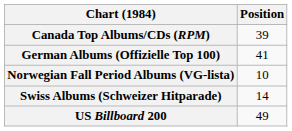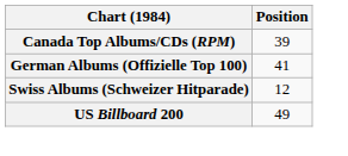 <table class="wikitable sortable plainrowheaders" style="text-align:center">
 <tr>
 <th scope="col">Chart (1984)</th>
 <th scope="col">Position</th>
 </tr>
 <tr>
 <th scope="row">Canada Top Albums/CDs (<em>RPM</em>)</th>
 <td>39</td>
 </tr>
 <tr>
 <th scope="row">German Albums (Offizielle Top 100)</th>
 <td>41</td>
 </tr>
 <tr>
-<th scope="row">Norwegian Fall Period Albums (VG-lista)</th>
-<td>10</td>
-</tr>
-<tr>
 <th scope="row">Swiss Albums (Schweizer Hitparade)</th>
-<td>14</td>
+<td>12</td>
 </tr>
 <tr>
 <th scope="row">US <em>Billboard</em> 200</th>
 <td>49</td>
 </tr>
 </table>
